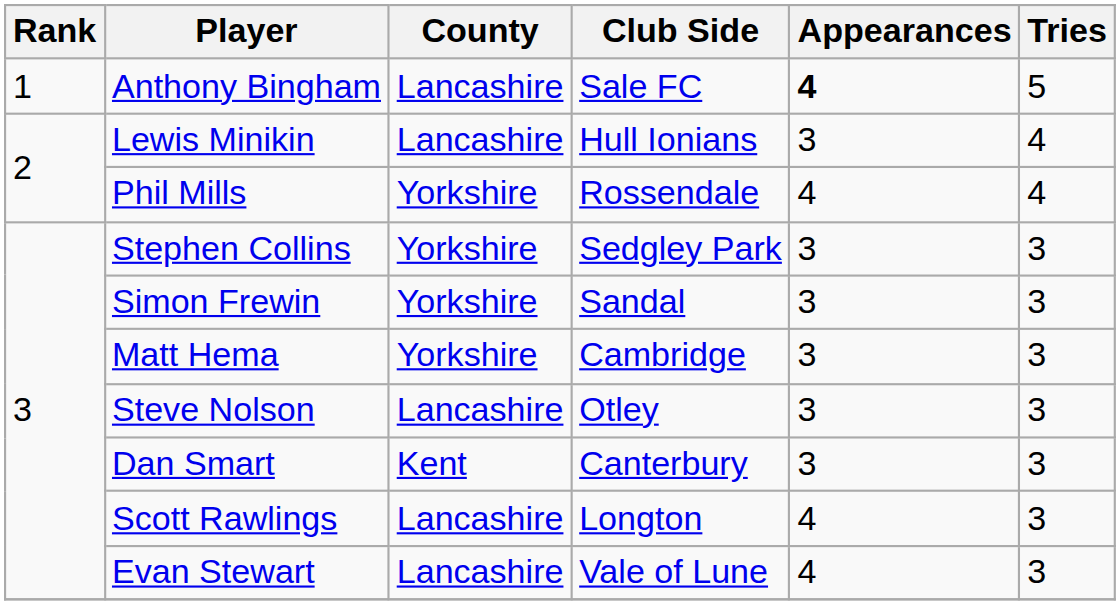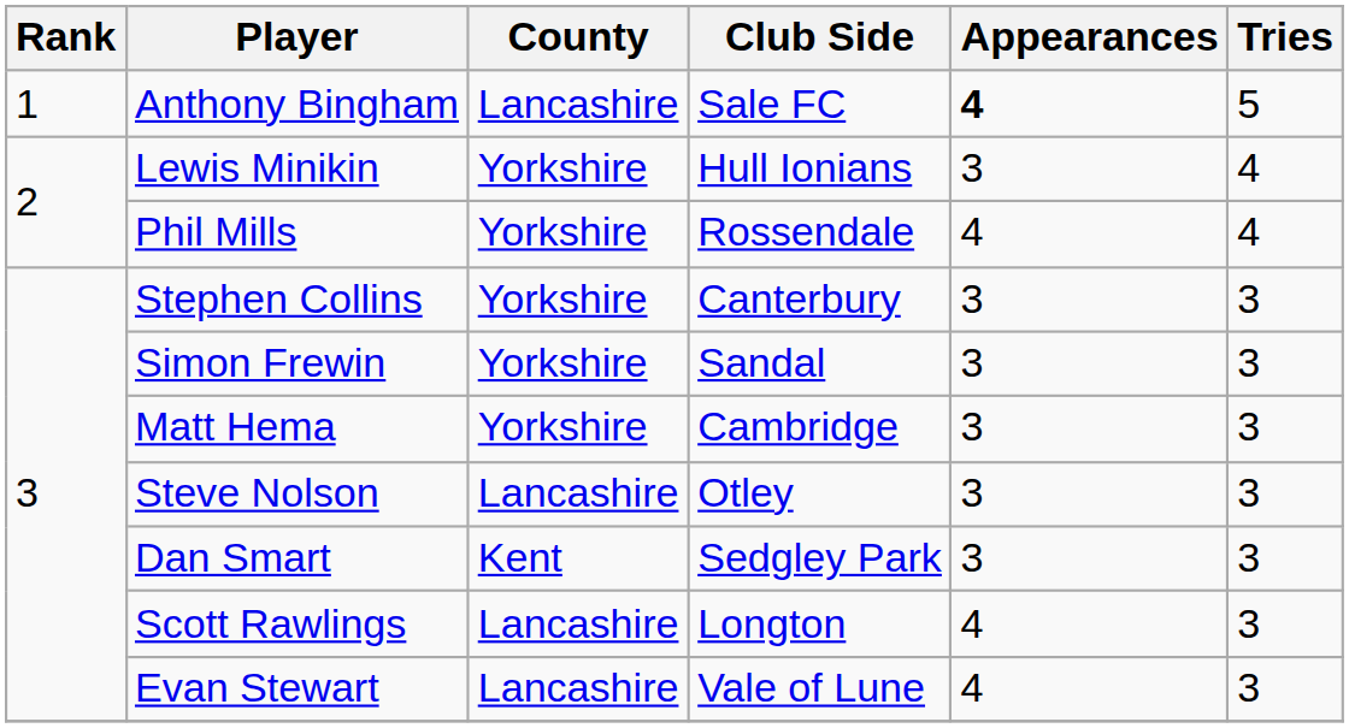 <table class="wikitable">
 <tr>
 <th>Rank</th>
 <th>Player</th>
 <th>County</th>
 <th>Club Side</th>
 <th>Appearances</th>
 <th>Tries</th>
 </tr>
 <tr>
 <td>1</td>
 <td> <a href='#'>Anthony Bingham</a></td>
 <td><a href='#'>Lancashire</a></td>
 <td><a href='#'>Sale FC</a></td>
 <td><strong>4</strong></td>
 <td>5</td>
 </tr>
 <tr>
 <td rowspan=2>2</td>
 <td> <a href='#'>Lewis Minikin</a></td>
-<td><a href='#'>Lancashire</a></td>
+<td><a href='#'>Yorkshire</a></td>
 <td><a href='#'>Hull Ionians</a></td>
 <td>3</td>
 <td>4</td>
 </tr>
 <tr>
 <td> <a href='#'>Phil Mills</a></td>
 <td><a href='#'>Yorkshire</a></td>
 <td><a href='#'>Rossendale</a></td>
 <td>4</td>
 <td>4</td>
 </tr>
 <tr>
 <td rowspan=7>3</td>
 <td> <a href='#'>Stephen Collins</a></td>
 <td><a href='#'>Yorkshire</a></td>
-<td><a href='#'>Sedgley Park</a></td>
+<td><a href='#'>Canterbury</a></td>
 <td>3</td>
 <td>3</td>
 </tr>
 <tr>
 <td> <a href='#'>Simon Frewin</a></td>
 <td><a href='#'>Yorkshire</a></td>
 <td><a href='#'>Sandal</a></td>
 <td>3</td>
 <td>3</td>
 </tr>
 <tr>
 <td> <a href='#'>Matt Hema</a></td>
 <td><a href='#'>Yorkshire</a></td>
 <td><a href='#'>Cambridge</a></td>
 <td>3</td>
 <td>3</td>
 </tr>
 <tr>
 <td> <a href='#'>Steve Nolson</a></td>
 <td><a href='#'>Lancashire</a></td>
 <td><a href='#'>Otley</a></td>
 <td>3</td>
 <td>3</td>
 </tr>
 <tr>
 <td> <a href='#'>Dan Smart</a></td>
 <td><a href='#'>Kent</a></td>
-<td><a href='#'>Canterbury</a></td>
+<td><a href='#'>Sedgley Park</a></td>
 <td>3</td>
 <td>3</td>
 </tr>
 <tr>
 <td> <a href='#'>Scott Rawlings</a></td>
 <td><a href='#'>Lancashire</a></td>
 <td><a href='#'>Longton</a></td>
 <td>4</td>
 <td>3</td>
 </tr>
 <tr>
 <td> <a href='#'>Evan Stewart</a></td>
 <td><a href='#'>Lancashire</a></td>
 <td><a href='#'>Vale of Lune</a></td>
 <td>4</td>
 <td>3</td>
 </tr>
 <tr>
 </tr>
 </table>
